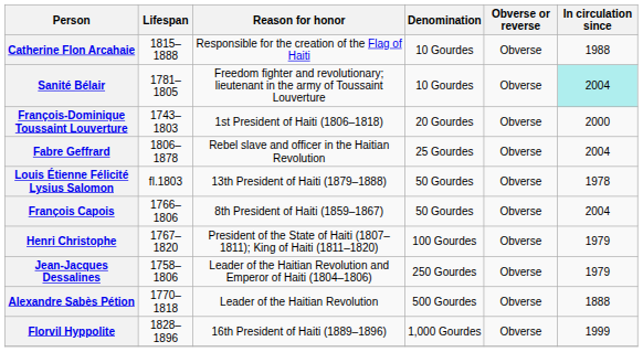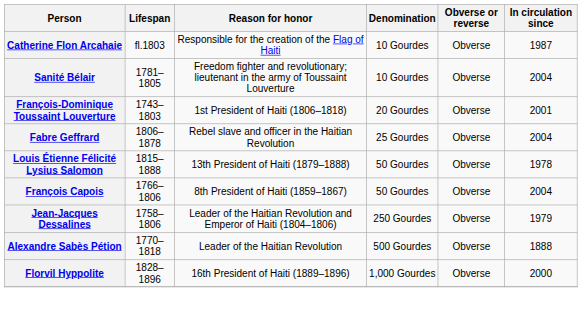 <table class="wikitable" style="font-size: 95%; text-align:center;">
 <tr>
 <th>Person</th>
 <th>Lifespan</th>
 <th>Reason for honor</th>
 <th>Denomination</th>
 <th>Obverse or reverse</th>
 <th>In circulation since</th>
 </tr>
 <tr>
 <th><a href='#'>Catherine Flon Arcahaie</a></th>
-<td>1815–1888</td>
+<td>fl.1803</td>
 <td>Responsible for the creation of the <a href='#'>Flag of Haiti</a></td>
 <td>10 Gourdes</td>
 <td>Obverse</td>
-<td>1988</td>
+<td>1987</td>
 </tr>
 <tr>
 <th><a href='#'>Sanité Bélair</a></th>
 <td>1781–1805</td>
 <td>Freedom fighter and revolutionary; lieutenant in the army of Toussaint Louverture</td>
 <td>10 Gourdes</td>
 <td>Obverse</td>
-<td style="background: paleturquoise;">2004</td>
+<td>2004</td>
 </tr>
 <tr>
 <th><a href='#'>François-Dominique Toussaint Louverture</a></th>
 <td>1743–1803</td>
 <td>1st President of Haiti (1806–1818)</td>
 <td>20 Gourdes</td>
 <td>Obverse</td>
-<td>2000</td>
+<td>2001</td>
 </tr>
 <tr>
 <th><a href='#'>Fabre Geffrard</a></th>
 <td>1806–1878</td>
 <td>Rebel slave and officer in the Haitian Revolution</td>
 <td>25 Gourdes</td>
 <td>Obverse</td>
 <td>2004</td>
 </tr>
 <tr>
 <th><a href='#'>Louis Étienne Félicité Lysius Salomon</a></th>
-<td>fl.1803</td>
+<td>1815–1888</td>
 <td>13th President of Haiti (1879–1888)</td>
 <td>50 Gourdes</td>
 <td>Obverse</td>
 <td>1978</td>
 </tr>
 <tr>
 <th><a href='#'>François Capois</a></th>
 <td>1766–1806</td>
 <td>8th President of Haiti (1859–1867)</td>
 <td>50 Gourdes</td>
 <td>Obverse</td>
 <td>2004</td>
-</tr>
-<tr>
-<th><a href='#'>Henri Christophe</a></th>
-<td>1767–1820</td>
-<td>President of the State of Haiti (1807–1811); King of Haiti (1811–1820)</td>
-<td>100 Gourdes</td>
-<td>Obverse</td>
-<td>1979</td>
 </tr>
 <tr>
 <th><a href='#'>Jean-Jacques Dessalines</a></th>
 <td>1758–1806</td>
 <td>Leader of the Haitian Revolution and Emperor of Haiti (1804–1806)</td>
 <td>250 Gourdes</td>
 <td>Obverse</td>
 <td>1979</td>
 </tr>
 <tr>
 <th><a href='#'>Alexandre Sabès Pétion</a></th>
 <td>1770–1818</td>
 <td>Leader of the Haitian Revolution</td>
 <td>500 Gourdes</td>
 <td>Obverse</td>
 <td>1888</td>
 </tr>
 <tr>
 <th><a href='#'>Florvil Hyppolite</a></th>
 <td>1828–1896</td>
 <td>16th President of Haiti (1889–1896)</td>
 <td>1,000 Gourdes</td>
 <td>Obverse</td>
-<td>1999</td>
+<td>2000</td>
 </tr>
 <tr>
 </tr>
 </table>
